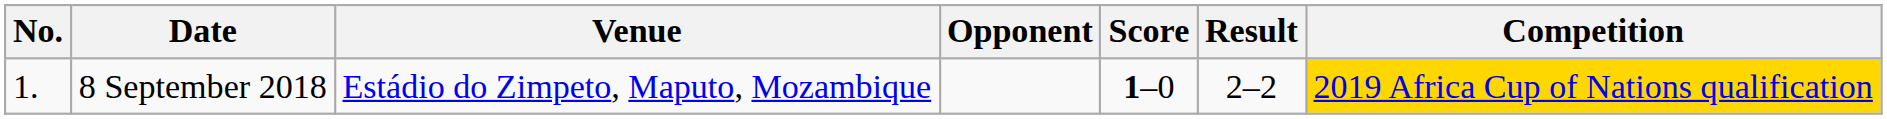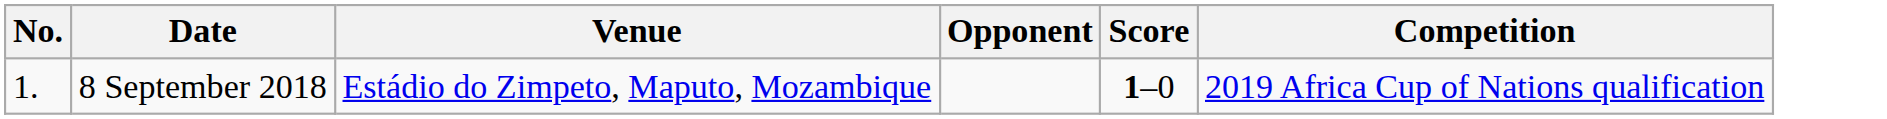 <table class="wikitable" style="font-size:100%;">
 <tr>
 <th>No.</th>
 <th>Date</th>
 <th>Venue</th>
 <th>Opponent</th>
 <th>Score</th>
-<th>Result</th>
 <th>Competition</th>
 </tr>
 <tr>
 <td>1.</td>
 <td>8 September 2018</td>
 <td><a href='#'>Estádio do Zimpeto</a>, <a href='#'>Maputo</a>, <a href='#'>Mozambique</a></td>
 <td></td>
 <td align=center><strong>1</strong>–0</td>
-<td align=center>2–2</td>
-<td style="background: gold;"><a href='#'>2019 Africa Cup of Nations qualification</a></td>
+<td><a href='#'>2019 Africa Cup of Nations qualification</a></td>
 </tr>
 </table>
